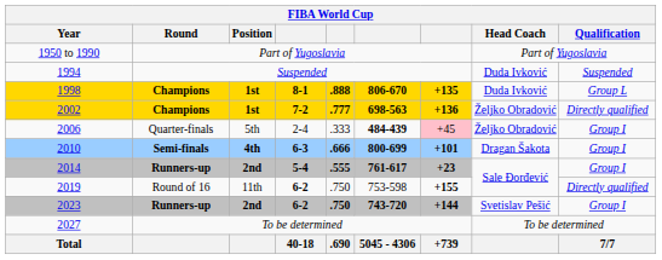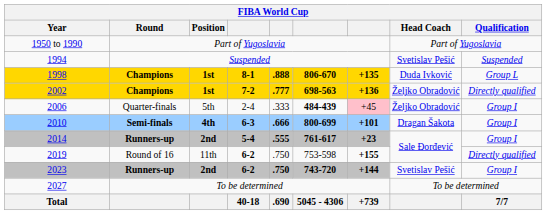 <table class="wikitable mw-collapsible mw-collapsed" style="text-align: center;font-size:95%;">
 <tr>
 <th colspan=9><a href='#'>FIBA World Cup</a></th>
 </tr>
 <tr>
 <th width=160>Year</th>
 <th width=120>Round</th>
 <th>Position</th>
 <th width=60></th>
 <th width=30></th>
 <th width=80></th>
 <th width=60></th>
 <th>Head Coach</th>
 <th width=120><a href='#'>Qualification</a></th>
 </tr>
 <tr>
 <td> <a href='#'>1950</a> to  <a href='#'>1990</a></td>
 <td colspan=6><em>Part of <a href='#'>Yugoslavia</a></em></td>
 <td colspan=2><em>Part of <a href='#'>Yugoslavia</a></em></td>
 </tr>
 <tr>
 <td> <a href='#'>1994</a></td>
 <td colspan=6><a href='#'><em>Suspended</em></a></td>
-<td colspan=1><a href='#'>Duda Ivković</a></td>
+<td colspan=1><a href='#'>Svetislav Pešić</a></td>
 <td colspan=1><a href='#'><em>Suspended</em></a></td>
 </tr>
 <tr>
 <td style="background:gold;"> <a href='#'>1998</a></td>
 <td style="background:gold;"> <strong>Champions</strong> </td>
 <td style="background:gold;"><strong>1st</strong></td>
 <td style="background:gold;"><strong>8-1</strong></td>
 <td style="background:gold;"><strong>.888</strong></td>
 <td style="background:gold;"><strong>806-670</strong></td>
 <td style="background:gold;"><strong>+135</strong></td>
 <td colspan=1><a href='#'>Duda Ivković</a></td>
 <td colspan=1><a href='#'><em>Group L</em></a></td>
 </tr>
 <tr>
 <td style="background:gold;"> <a href='#'>2002</a></td>
 <td style="background:gold;"> <strong>Champions</strong> </td>
 <td style="background:gold;"><strong>1st</strong></td>
 <td style="background:gold;"><strong>7-2</strong></td>
 <td style="background:gold;"><strong>.777</strong></td>
 <td style="background:gold;"><strong>698-563</strong></td>
 <td style="background:gold;"><strong>+136</strong></td>
 <td colspan=1><a href='#'>Željko Obradović</a></td>
 <td colspan=1><a href='#'><em>Directly qualified</em></a></td>
 </tr>
 <tr>
 <td> <a href='#'>2006</a></td>
 <td>Quarter-finals</td>
 <td>5th</td>
 <td>2-4</td>
 <td>.333</td>
 <td><strong>484-439</strong></td>
 <td style="background: pink;">+45</td>
 <td colspan=1><a href='#'>Željko Obradović</a></td>
 <td colspan=1><a href='#'><em>Group I</em></a></td>
 </tr>
 <tr>
 <td style="background:#9acdff;"> <a href='#'>2010</a></td>
 <td style="background:#9acdff;"><strong>Semi-finals</strong></td>
 <td style="background:#9acdff;"><strong>4th</strong></td>
 <td style="background:#9acdff;"><strong>6-3</strong></td>
 <td style="background:#9acdff;"><strong>.666</strong></td>
 <td style="background:#9acdff;"><strong>800-699</strong></td>
 <td style="background:#9acdff;"><strong>+101</strong></td>
 <td colspan=1><a href='#'>Dragan Šakota</a></td>
 <td colspan=1><a href='#'><em>Group I</em></a></td>
 </tr>
 <tr>
 <td style="background:silver;"> <a href='#'>2014</a></td>
 <td style="background:silver;"> <strong>Runners-up</strong> </td>
 <td style="background:silver;"><strong>2nd</strong></td>
 <td style="background:silver;"><strong>5-4</strong></td>
 <td style="background:silver;"><strong>.555</strong></td>
 <td style="background:silver;"><strong>761-617</strong></td>
 <td style="background:silver;"><strong>+23</strong></td>
 <td colspan=1 rowspan=2><a href='#'>Sale Đorđević</a></td>
 <td colspan=1><a href='#'><em>Group I</em></a></td>
 </tr>
 <tr>
 <td> <a href='#'>2019</a></td>
 <td>Round of 16</td>
 <td>11th</td>
 <td><strong>6-2</strong></td>
 <td>.750</td>
 <td>753-598</td>
 <td><strong>+155</strong></td>
 <td colspan=1><a href='#'><em>Directly qualified</em></a></td>
 </tr>
 <tr>
 <td style="background:silver;">   <a href='#'>2023</a></td>
 <td style="background:silver;"> <strong>Runners-up</strong> </td>
 <td style="background:silver;"><strong>2nd</strong></td>
 <td style="background:silver;"><strong>6-2</strong></td>
 <td style="background:silver;"><strong>.750</strong></td>
 <td style="background:silver;"><strong>743-720</strong></td>
 <td style="background:silver;"><strong>+144</strong></td>
 <td colspan=1><a href='#'>Svetislav Pešić</a></td>
 <td colspan=1><a href='#'><em>Group I</em></a></td>
 </tr>
 <tr>
 <td> <a href='#'>2027</a></td>
 <td colspan=6><em>To be determined</em></td>
 <td colspan=2><em>To be determined</em></td>
 </tr>
 <tr>
 <th>Total</th>
 <th></th>
 <th></th>
 <th>40-18</th>
 <th>.690</th>
 <th>5045 - 4306</th>
 <th>+739</th>
 <th></th>
 <th>7/7</th>
 </tr>
 </table>
